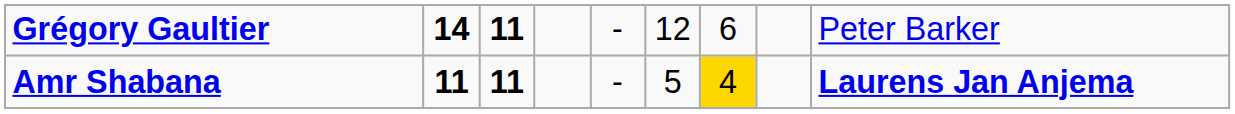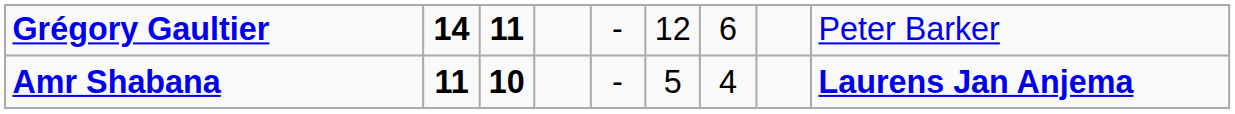 <table class="wikitable">
 <tr>
 <td width=200> <strong><a href='#'>Grégory Gaultier</a></strong></td>
 <td style="width:20px; text-align:center;"><strong>14</strong></td>
 <td style="width:20px; text-align:center;"><strong>11</strong></td>
 <td style="width:20px; text-align:center;"></td>
 <td style="width:20px; text-align:center;">-</td>
 <td style="width:20px; text-align:center;">12</td>
 <td style="width:20px; text-align:center;">6</td>
 <td style="width:20px; text-align:center;"></td>
 <td width=200> <a href='#'>Peter Barker</a></td>
 </tr>
 <tr>
 <td> <strong><a href='#'>Amr Shabana</a></strong></td>
 <td style="text-align:center;"><strong>11</strong></td>
-<td style="text-align:center;"><strong>11</strong></td>
+<td style="text-align:center;"><strong>10</strong></td>
 <td style="text-align:center;"></td>
 <td style="text-align:center;">-</td>
 <td style="text-align:center;">5</td>
-<td style="background: gold; text-align:center;">4</td>
+<td style="text-align:center;">4</td>
 <td style="text-align:center;"></td>
 <td><strong> <a href='#'>Laurens Jan Anjema</a></strong></td>
 </tr>
 </table>
